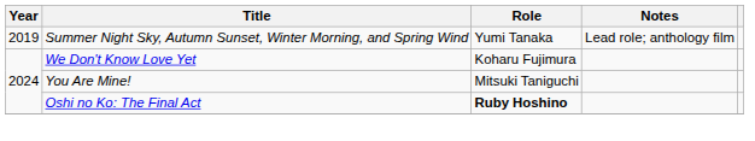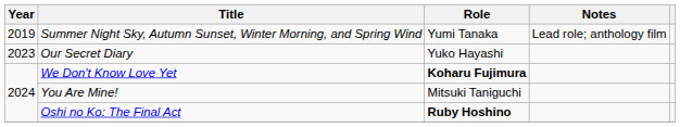 <table class="wikitable plainrowheaders sortable">
 <tr>
 <th>Year</th>
 <th>Title</th>
 <th>Role</th>
 <th class="unsortable">Notes</th>
 <th class="unsortable"></th>
 </tr>
 <tr>
 <td>2019</td>
 <td><em>Summer Night Sky, Autumn Sunset, Winter Morning, and Spring Wind</em></td>
 <td>Yumi Tanaka</td>
 <td>Lead role; anthology film</td>
 <td></td>
 </tr>
 <tr>
+<td>2023</td>
+<td><em>Our Secret Diary</em></td>
+<td>Yuko Hayashi</td>
+<td></td>
+<td></td>
+</tr>
+<tr>
 <td rowspan="3">2024</td>
 <td><em><a href='#'>We Don't Know Love Yet</a></em></td>
-<td>Koharu Fujimura</td>
+<td><strong>Koharu Fujimura</strong></td>
 <td></td>
 <td></td>
 </tr>
 <tr>
 <td><em>You Are Mine!</em></td>
 <td>Mitsuki Taniguchi</td>
 <td></td>
 <td></td>
 </tr>
 <tr>
 <td><em><a href='#'>Oshi no Ko: The Final Act</a></em></td>
 <td><strong>Ruby Hoshino</strong></td>
 <td></td>
 <td></td>
 </tr>
 <tr>
 </tr>
 </table>
